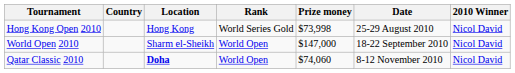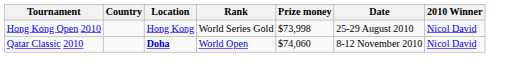 <table class=wikitable>
 <tr>
 <th>Tournament</th>
 <th>Country</th>
 <th>Location</th>
 <th>Rank</th>
 <th>Prize money</th>
 <th>Date</th>
 <th>2010 Winner</th>
 </tr>
 <tr>
 <td><a href='#'>Hong Kong Open</a> <a href='#'>2010</a></td>
 <td></td>
 <td><a href='#'>Hong Kong</a></td>
 <td>World Series Gold</td>
 <td>$73,998</td>
 <td>25-29 August 2010</td>
 <td> <a href='#'>Nicol David</a></td>
 </tr>
 <tr>
-<td><a href='#'>World Open</a> <a href='#'>2010</a></td>
-<td></td>
-<td><a href='#'>Sharm el-Sheikh</a></td>
-<td><a href='#'>World Open</a></td>
-<td>$147,000</td>
-<td>18-22 September 2010</td>
-<td> <a href='#'>Nicol David</a></td>
-</tr>
-<tr>
 <td><a href='#'>Qatar Classic</a> <a href='#'>2010</a></td>
 <td></td>
 <td><strong><a href='#'>Doha</a></strong></td>
 <td><a href='#'>World Open</a></td>
 <td>$74,060</td>
 <td>8-12 November 2010</td>
 <td> <a href='#'>Nicol David</a></td>
 </tr>
 </table>
